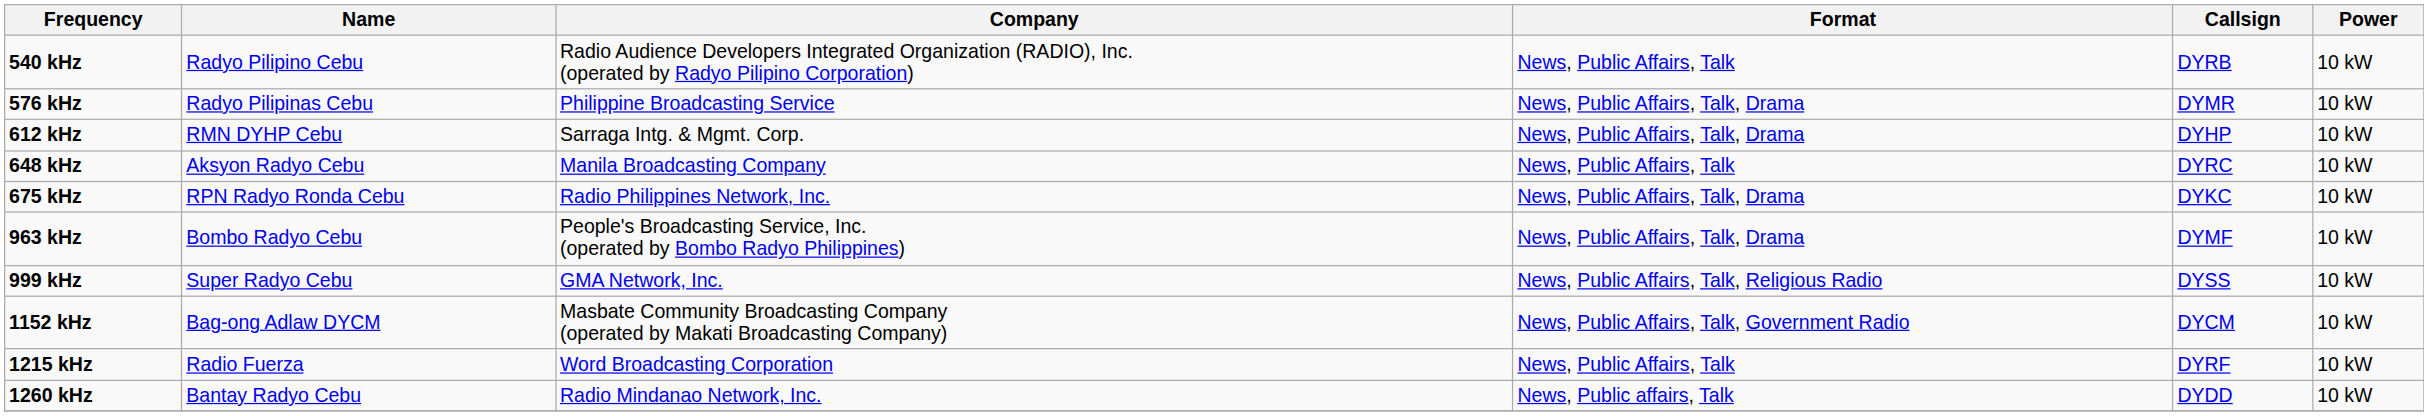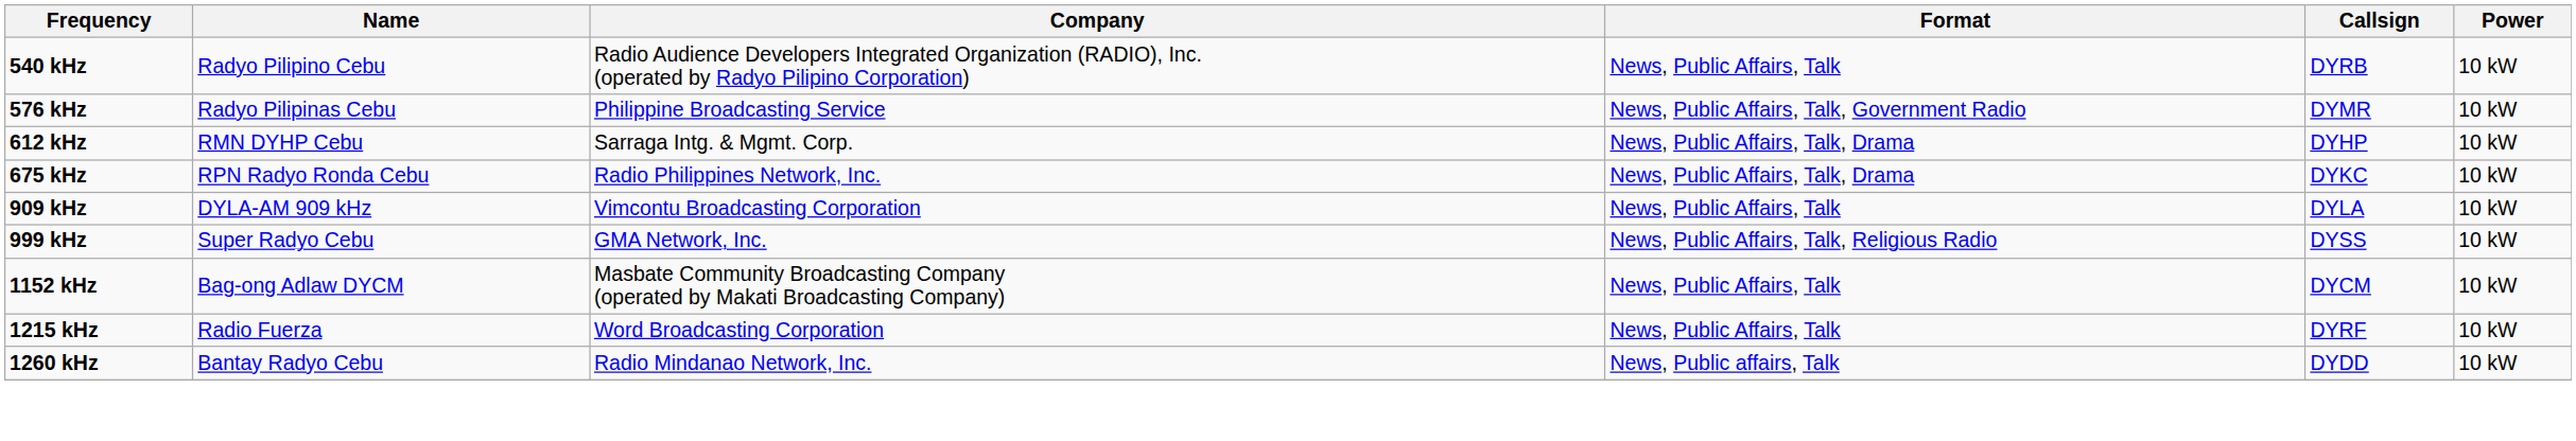 <table class="wikitable" style="width:100%" style="text-align:center;">
 <tr>
 <th>Frequency</th>
 <th>Name</th>
 <th>Company</th>
 <th>Format</th>
 <th>Callsign</th>
 <th>Power</th>
 </tr>
 <tr>
 <td><strong>540 kHz</strong></td>
 <td><a href='#'>Radyo Pilipino Cebu</a></td>
 <td>Radio Audience Developers Integrated Organization (RADIO), Inc.<br>(operated by <a href='#'>Radyo Pilipino Corporation</a>)</td>
 <td><a href='#'>News</a>, <a href='#'>Public Affairs</a>, <a href='#'>Talk</a></td>
 <td><a href='#'>DYRB</a></td>
 <td>10 kW</td>
 </tr>
 <tr>
 <td><strong>576 kHz</strong></td>
 <td><a href='#'>Radyo Pilipinas Cebu</a></td>
 <td><a href='#'>Philippine Broadcasting Service</a></td>
-<td><a href='#'>News</a>, <a href='#'>Public Affairs</a>, <a href='#'>Talk</a>, <a href='#'>Drama</a></td>
+<td><a href='#'>News</a>, <a href='#'>Public Affairs</a>, <a href='#'>Talk</a>, <a href='#'>Government Radio</a></td>
 <td><a href='#'>DYMR</a></td>
 <td>10 kW</td>
 </tr>
 <tr>
 <td><strong>612 kHz</strong></td>
 <td><a href='#'>RMN DYHP Cebu</a></td>
 <td>Sarraga Intg. & Mgmt. Corp.</td>
 <td><a href='#'>News</a>, <a href='#'>Public Affairs</a>, <a href='#'>Talk</a>, <a href='#'>Drama</a></td>
 <td><a href='#'>DYHP</a></td>
 <td>10 kW</td>
 </tr>
 <tr>
-<td><strong>648 kHz</strong></td>
-<td><a href='#'>Aksyon Radyo Cebu</a></td>
-<td><a href='#'>Manila Broadcasting Company</a></td>
-<td><a href='#'>News</a>, <a href='#'>Public Affairs</a>, <a href='#'>Talk</a></td>
-<td><a href='#'>DYRC</a></td>
-<td>10 kW</td>
-</tr>
-<tr>
 <td><strong>675 kHz</strong></td>
 <td><a href='#'>RPN Radyo Ronda Cebu</a></td>
 <td><a href='#'>Radio Philippines Network, Inc.</a></td>
 <td><a href='#'>News</a>, <a href='#'>Public Affairs</a>, <a href='#'>Talk</a>, <a href='#'>Drama</a></td>
 <td><a href='#'>DYKC</a></td>
 <td>10 kW</td>
 </tr>
 <tr>
-<td><strong>963 kHz</strong></td>
-<td><a href='#'>Bombo Radyo Cebu</a></td>
-<td>People's Broadcasting Service, Inc.<br>(operated by <a href='#'>Bombo Radyo Philippines</a>)</td>
-<td><a href='#'>News</a>, <a href='#'>Public Affairs</a>, <a href='#'>Talk</a>, <a href='#'>Drama</a></td>
-<td><a href='#'>DYMF</a></td>
+<td><strong>909 kHz</strong></td>
+<td><a href='#'>DYLA-AM 909 kHz</a></td>
+<td><a href='#'>Vimcontu Broadcasting Corporation</a></td>
+<td><a href='#'>News</a>, <a href='#'>Public Affairs</a>, <a href='#'>Talk</a></td>
+<td><a href='#'>DYLA</a></td>
 <td>10 kW</td>
 </tr>
 <tr>
 <td><strong>999 kHz</strong></td>
 <td><a href='#'>Super Radyo Cebu</a></td>
 <td><a href='#'>GMA Network, Inc.</a></td>
 <td><a href='#'>News</a>, <a href='#'>Public Affairs</a>, <a href='#'>Talk</a>, <a href='#'>Religious Radio</a></td>
 <td><a href='#'>DYSS</a></td>
 <td>10 kW</td>
 </tr>
 <tr>
 <td><strong>1152 kHz</strong></td>
 <td><a href='#'>Bag-ong Adlaw DYCM</a></td>
 <td>Masbate Community Broadcasting Company<br>(operated by Makati Broadcasting Company)</td>
-<td><a href='#'>News</a>, <a href='#'>Public Affairs</a>, <a href='#'>Talk</a>, <a href='#'>Government Radio</a></td>
+<td><a href='#'>News</a>, <a href='#'>Public Affairs</a>, <a href='#'>Talk</a></td>
 <td><a href='#'>DYCM</a></td>
 <td>10 kW</td>
 </tr>
 <tr>
 <td><strong>1215 kHz</strong></td>
 <td><a href='#'>Radio Fuerza</a></td>
 <td><a href='#'>Word Broadcasting Corporation</a></td>
 <td><a href='#'>News</a>, <a href='#'>Public Affairs</a>, <a href='#'>Talk</a></td>
 <td><a href='#'>DYRF</a></td>
 <td>10 kW</td>
 </tr>
 <tr>
 <td><strong>1260 kHz</strong></td>
 <td><a href='#'>Bantay Radyo Cebu</a></td>
 <td><a href='#'>Radio Mindanao Network, Inc.</a></td>
 <td><a href='#'>News</a>, <a href='#'>Public affairs</a>, <a href='#'>Talk</a></td>
 <td><a href='#'>DYDD</a></td>
 <td>10 kW</td>
 </tr>
 <tr>
 </tr>
 </table>
